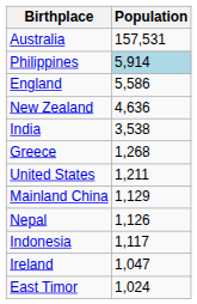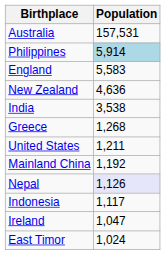 <table class="wikitable" style="float:right;">
 <tr>
 <th>Birthplace</th>
 <th>Population</th>
 </tr>
 <tr>
 <td><a href='#'>Australia</a></td>
 <td>157,531</td>
 </tr>
 <tr>
 <td><a href='#'>Philippines</a></td>
 <td style="background: lightblue;">5,914</td>
 </tr>
 <tr>
 <td><a href='#'>England</a></td>
-<td>5,586</td>
+<td>5,583</td>
 </tr>
 <tr>
 <td><a href='#'>New Zealand</a></td>
 <td>4,636</td>
 </tr>
 <tr>
 <td><a href='#'>India</a></td>
 <td>3,538</td>
 </tr>
 <tr>
 <td><a href='#'>Greece</a></td>
 <td>1,268</td>
 </tr>
 <tr>
 <td><a href='#'>United States</a></td>
 <td>1,211</td>
 </tr>
 <tr>
 <td><a href='#'>Mainland China</a></td>
-<td>1,129</td>
+<td>1,192</td>
 </tr>
 <tr>
 <td><a href='#'>Nepal</a></td>
-<td>1,126</td>
+<td style="background: lavender;">1,126</td>
 </tr>
 <tr>
 <td><a href='#'>Indonesia</a></td>
 <td>1,117</td>
 </tr>
 <tr>
 <td><a href='#'>Ireland</a></td>
 <td>1,047</td>
 </tr>
 <tr>
 <td><a href='#'>East Timor</a></td>
 <td>1,024</td>
 </tr>
 </table>
